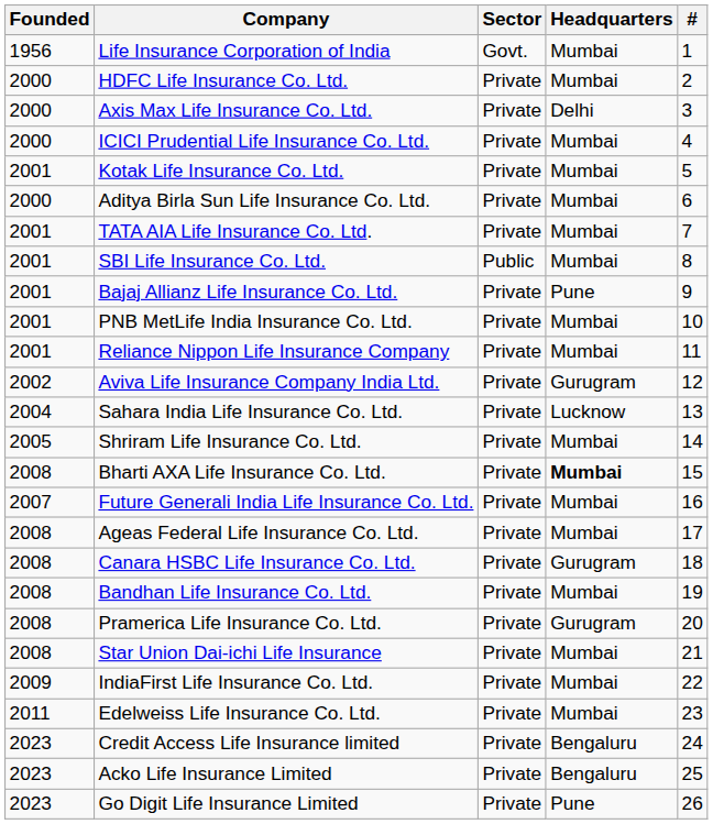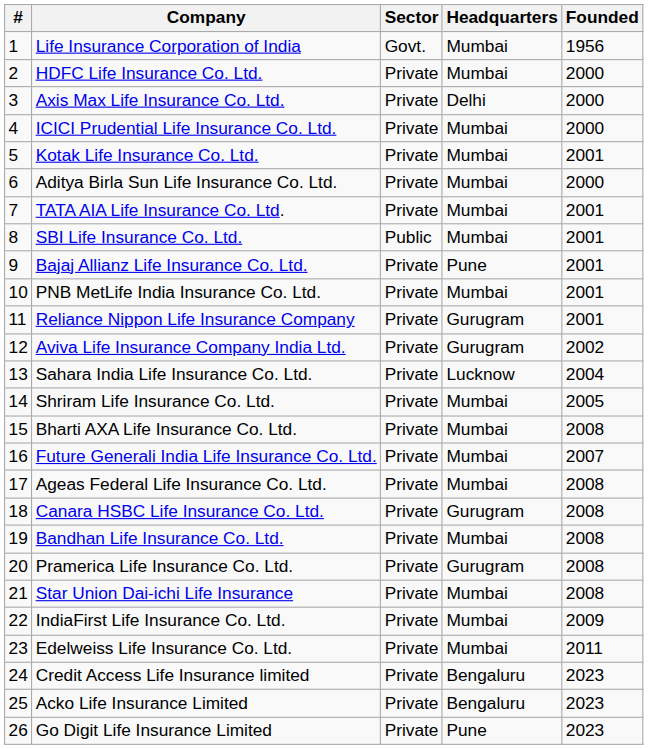 <table class="wikitable sortable">
 <tr>
-<th>Founded</th>
+<th>#</th>
 <th>Company</th>
 <th>Sector</th>
 <th>Headquarters</th>
-<th>#</th>
+<th>Founded</th>
 </tr>
 <tr>
-<td>1956</td>
+<td>1</td>
 <td><a href='#'>Life Insurance Corporation of India</a></td>
 <td>Govt.</td>
 <td>Mumbai</td>
-<td>1</td>
+<td>1956</td>
 </tr>
 <tr>
-<td>2000</td>
+<td>2</td>
 <td><a href='#'>HDFC Life Insurance Co. Ltd.</a></td>
 <td>Private</td>
 <td>Mumbai</td>
-<td>2</td>
+<td>2000</td>
 </tr>
 <tr>
-<td>2000</td>
+<td>3</td>
 <td><a href='#'>Axis Max Life Insurance Co. Ltd.</a></td>
 <td>Private</td>
 <td>Delhi</td>
-<td>3</td>
+<td>2000</td>
 </tr>
 <tr>
-<td>2000</td>
+<td>4</td>
 <td ICICI Prudential Life Insurance><a href='#'>ICICI Prudential Life Insurance Co. Ltd.</a></td>
 <td>Private</td>
 <td>Mumbai</td>
-<td>4</td>
+<td>2000</td>
 </tr>
 <tr>
-<td>2001</td>
+<td>5</td>
 <td><a href='#'>Kotak  Life Insurance Co. Ltd.</a></td>
 <td>Private</td>
 <td>Mumbai</td>
-<td>5</td>
+<td>2001</td>
 </tr>
 <tr>
-<td>2000</td>
+<td>6</td>
 <td Aditya Birla Sun Life Insurance>Aditya Birla Sun Life Insurance Co. Ltd.</td>
 <td>Private</td>
 <td>Mumbai</td>
-<td>6</td>
+<td>2000</td>
 </tr>
 <tr>
-<td>2001</td>
+<td>7</td>
 <td><a href='#'>TATA AIA Life Insurance Co. Ltd</a>.</td>
 <td>Private</td>
 <td>Mumbai</td>
-<td>7</td>
+<td>2001</td>
 </tr>
 <tr>
-<td>2001</td>
+<td>8</td>
 <td><a href='#'>SBI Life Insurance Co. Ltd.</a></td>
 <td>Public</td>
 <td>Mumbai</td>
-<td>8</td>
+<td>2001</td>
 </tr>
 <tr>
-<td>2001</td>
+<td>9</td>
 <td><a href='#'>Bajaj Allianz Life Insurance Co. Ltd.</a></td>
 <td>Private</td>
 <td>Pune</td>
-<td>9</td>
+<td>2001</td>
 </tr>
 <tr>
-<td>2001</td>
+<td>10</td>
 <td>PNB MetLife India Insurance Co. Ltd.</td>
 <td>Private</td>
 <td>Mumbai</td>
-<td>10</td>
+<td>2001</td>
 </tr>
 <tr>
-<td>2001</td>
+<td>11</td>
 <td><a href='#'>Reliance Nippon Life Insurance Company</a></td>
 <td>Private</td>
-<td>Mumbai</td>
-<td>11</td>
+<td>Gurugram</td>
+<td>2001</td>
 </tr>
 <tr>
-<td>2002</td>
+<td>12</td>
 <td><a href='#'>Aviva Life Insurance Company India Ltd.</a></td>
 <td>Private</td>
 <td>Gurugram</td>
-<td>12</td>
+<td>2002</td>
 </tr>
 <tr>
-<td>2004</td>
+<td>13</td>
 <td>Sahara India Life Insurance Co. Ltd.</td>
 <td>Private</td>
 <td>Lucknow</td>
-<td>13</td>
+<td>2004</td>
 </tr>
 <tr>
-<td>2005</td>
+<td>14</td>
 <td>Shriram Life Insurance Co. Ltd.</td>
 <td>Private</td>
 <td>Mumbai</td>
-<td>14</td>
+<td>2005</td>
 </tr>
 <tr>
-<td>2008</td>
+<td>15</td>
 <td Bharti AXA Life>Bharti AXA Life Insurance Co. Ltd.</td>
 <td>Private</td>
-<td><strong>Mumbai</strong></td>
-<td>15</td>
+<td>Mumbai</td>
+<td>2008</td>
 </tr>
 <tr>
-<td>2007</td>
+<td>16</td>
 <td><a href='#'>Future Generali India Life Insurance Co. Ltd.</a></td>
 <td>Private</td>
 <td>Mumbai</td>
-<td>16</td>
+<td>2007</td>
 </tr>
 <tr>
-<td>2008</td>
+<td>17</td>
 <td Ageas Federal Life Insurance>Ageas Federal Life Insurance Co. Ltd.</td>
 <td>Private</td>
 <td>Mumbai</td>
-<td>17</td>
+<td>2008</td>
 </tr>
 <tr>
-<td>2008</td>
+<td>18</td>
 <td><a href='#'>Canara HSBC Life Insurance Co. Ltd.</a></td>
 <td>Private</td>
 <td>Gurugram</td>
-<td>18</td>
+<td>2008</td>
 </tr>
 <tr>
-<td>2008</td>
+<td>19</td>
 <td><a href='#'>Bandhan Life Insurance Co. Ltd.</a></td>
 <td>Private</td>
 <td>Mumbai</td>
-<td>19</td>
+<td>2008</td>
 </tr>
 <tr>
-<td>2008</td>
+<td>20</td>
 <td>Pramerica Life Insurance Co. Ltd.</td>
 <td>Private</td>
 <td>Gurugram</td>
-<td>20</td>
+<td>2008</td>
 </tr>
 <tr>
-<td>2008</td>
+<td>21</td>
 <td><a href='#'>Star Union Dai-ichi Life Insurance</a></td>
 <td>Private</td>
 <td>Mumbai</td>
-<td>21</td>
+<td>2008</td>
 </tr>
 <tr>
-<td>2009</td>
+<td>22</td>
 <td>IndiaFirst Life Insurance Co. Ltd.</td>
 <td>Private</td>
 <td>Mumbai</td>
-<td>22</td>
+<td>2009</td>
 </tr>
 <tr>
-<td>2011</td>
+<td>23</td>
 <td>Edelweiss  Life Insurance Co. Ltd.</td>
 <td>Private</td>
 <td>Mumbai</td>
-<td>23</td>
+<td>2011</td>
 </tr>
 <tr>
-<td>2023</td>
+<td>24</td>
 <td>Credit Access Life Insurance limited</td>
 <td>Private</td>
 <td>Bengaluru</td>
-<td>24</td>
+<td>2023</td>
 </tr>
 <tr>
-<td>2023</td>
+<td>25</td>
 <td>Acko Life Insurance Limited</td>
 <td>Private</td>
 <td>Bengaluru</td>
-<td>25</td>
+<td>2023</td>
 </tr>
 <tr>
-<td>2023</td>
+<td>26</td>
 <td>Go Digit Life Insurance Limited</td>
 <td>Private</td>
 <td>Pune</td>
-<td>26</td>
+<td>2023</td>
 </tr>
 </table>
